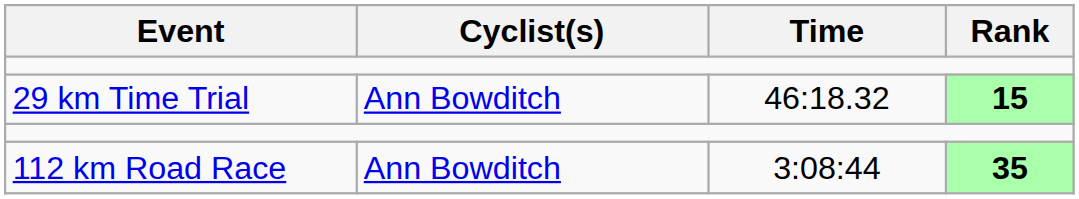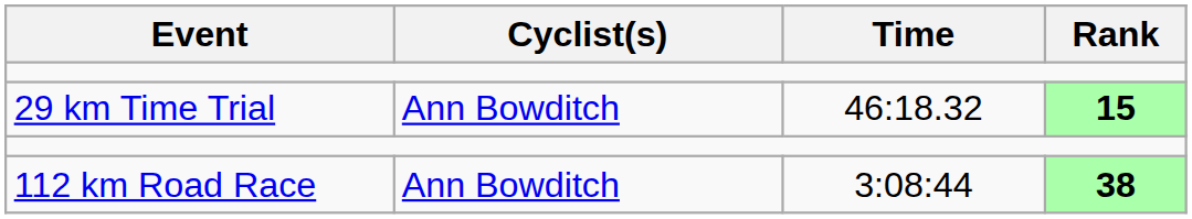 <table class=wikitable style="font-size:90%">
 <tr>
 <th width=150>Event</th>
 <th width=150>Cyclist(s)</th>
 <th width=100>Time</th>
 <th width=50>Rank</th>
 </tr>
 <tr>
 <td colspan=4 height=1></td>
 </tr>
 <tr>
 <td><a href='#'>29 km Time Trial</a></td>
 <td><a href='#'>Ann Bowditch</a></td>
 <td style="text-align:center">46:18.32</td>
 <td style="text-align:center" bgcolor="aaffaa"><strong>15</strong></td>
 </tr>
 <tr>
 <td colspan=4 height=1></td>
 </tr>
 <tr>
 <td><a href='#'>112 km Road Race</a></td>
 <td><a href='#'>Ann Bowditch</a></td>
 <td style="text-align:center;">3:08:44</td>
-<td style="text-align:center" bgcolor="aaffaa"><strong>35</strong></td>
+<td style="text-align:center" bgcolor="aaffaa"><strong>38</strong></td>
 </tr>
 </table>
